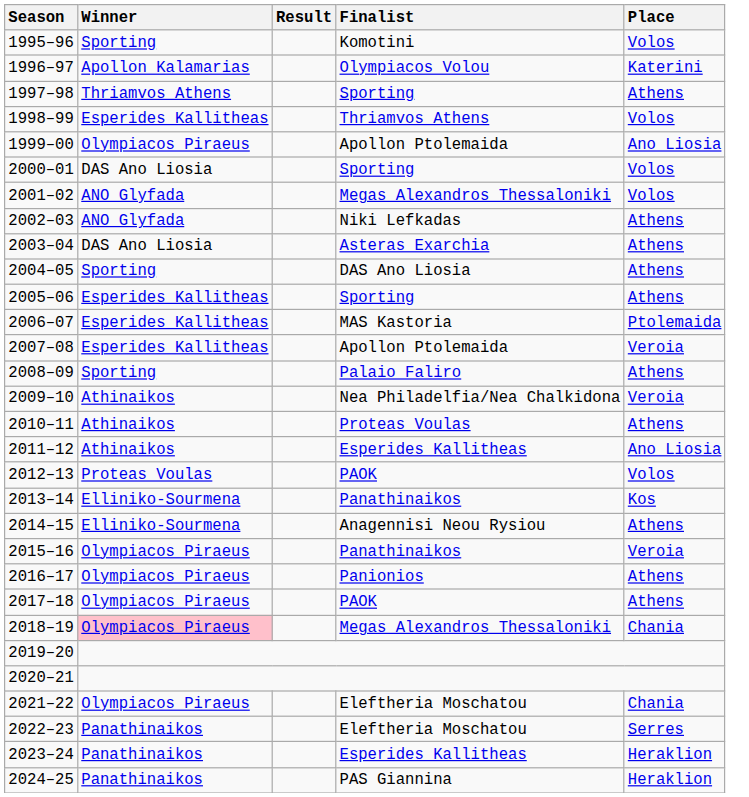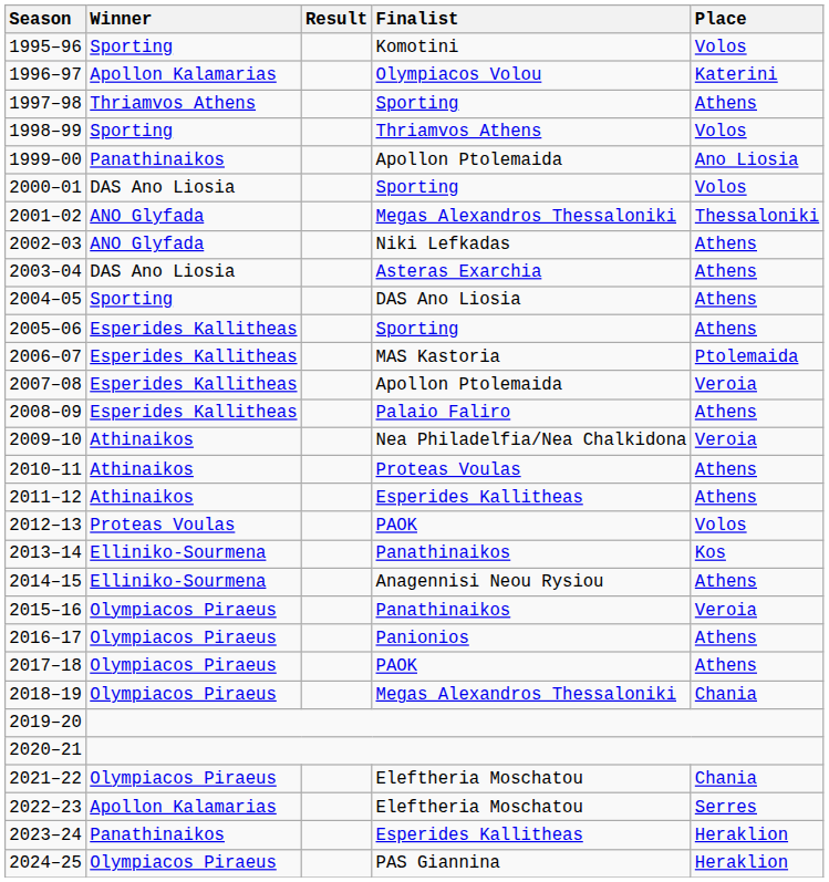 <table class=wikitable>
 <tr>
 <th style="text-align:left">Season</th>
 <th style="text-align:left">Winner</th>
 <th style="text-align:left">Result</th>
 <th style="text-align:left">Finalist</th>
 <th style="text-align:left">Place</th>
 </tr>
 <tr>
 <td>1995–96</td>
 <td><a href='#'>Sporting</a></td>
 <td></td>
 <td>Komotini</td>
 <td><a href='#'>Volos</a></td>
 </tr>
 <tr>
 <td>1996–97</td>
 <td><a href='#'>Apollon Kalamarias</a></td>
 <td></td>
 <td><a href='#'>Olympiacos Volou</a></td>
 <td><a href='#'>Katerini</a></td>
 </tr>
 <tr>
 <td>1997–98</td>
 <td><a href='#'>Thriamvos Athens</a></td>
 <td></td>
 <td><a href='#'>Sporting</a></td>
 <td><a href='#'>Athens</a></td>
 </tr>
 <tr>
 <td>1998–99</td>
-<td><a href='#'>Esperides Kallitheas</a></td>
+<td><a href='#'>Sporting</a></td>
 <td></td>
 <td><a href='#'>Thriamvos Athens</a></td>
 <td><a href='#'>Volos</a></td>
 </tr>
 <tr>
 <td>1999–00</td>
-<td><a href='#'>Olympiacos Piraeus</a></td>
+<td><a href='#'>Panathinaikos</a></td>
 <td></td>
 <td>Apollon Ptolemaida</td>
 <td><a href='#'>Ano Liosia</a></td>
 </tr>
 <tr>
 <td>2000–01</td>
 <td>DAS Ano Liosia</td>
 <td></td>
 <td><a href='#'>Sporting</a></td>
 <td><a href='#'>Volos</a></td>
 </tr>
 <tr>
 <td>2001–02</td>
 <td><a href='#'>ANO Glyfada</a></td>
 <td></td>
 <td><a href='#'>Megas Alexandros Thessaloniki</a></td>
-<td><a href='#'>Volos</a></td>
+<td><a href='#'>Thessaloniki</a></td>
 </tr>
 <tr>
 <td>2002–03</td>
 <td><a href='#'>ANO Glyfada</a></td>
 <td></td>
 <td>Niki Lefkadas</td>
 <td><a href='#'>Athens</a></td>
 </tr>
 <tr>
 <td>2003–04</td>
 <td>DAS Ano Liosia</td>
 <td></td>
 <td><a href='#'>Asteras Exarchia</a></td>
 <td><a href='#'>Athens</a></td>
 </tr>
 <tr>
 <td>2004–05</td>
 <td><a href='#'>Sporting</a></td>
 <td></td>
 <td>DAS Ano Liosia</td>
 <td><a href='#'>Athens</a></td>
 </tr>
 <tr>
 <td>2005–06</td>
 <td><a href='#'>Esperides Kallitheas</a></td>
 <td></td>
 <td><a href='#'>Sporting</a></td>
 <td><a href='#'>Athens</a></td>
 </tr>
 <tr>
 <td>2006–07</td>
 <td><a href='#'>Esperides Kallitheas</a></td>
 <td></td>
 <td>MAS Kastoria</td>
 <td><a href='#'>Ptolemaida</a></td>
 </tr>
 <tr>
 <td>2007–08</td>
 <td><a href='#'>Esperides Kallitheas</a></td>
 <td></td>
 <td>Apollon Ptolemaida</td>
 <td><a href='#'>Veroia</a></td>
 </tr>
 <tr>
 <td>2008–09</td>
-<td><a href='#'>Sporting</a></td>
+<td><a href='#'>Esperides Kallitheas</a></td>
 <td></td>
 <td><a href='#'>Palaio Faliro</a></td>
 <td><a href='#'>Athens</a></td>
 </tr>
 <tr>
 <td>2009–10</td>
 <td><a href='#'>Athinaikos</a></td>
 <td></td>
 <td>Nea Philadelfia/Nea Chalkidona</td>
 <td><a href='#'>Veroia</a></td>
 </tr>
 <tr>
 <td>2010–11</td>
 <td><a href='#'>Athinaikos</a></td>
 <td></td>
 <td><a href='#'>Proteas Voulas</a></td>
 <td><a href='#'>Athens</a></td>
 </tr>
 <tr>
 <td>2011–12</td>
 <td><a href='#'>Athinaikos</a></td>
 <td></td>
 <td><a href='#'>Esperides Kallitheas</a></td>
-<td><a href='#'>Ano Liosia</a></td>
+<td><a href='#'>Athens</a></td>
 </tr>
 <tr>
 <td>2012–13</td>
 <td><a href='#'>Proteas Voulas</a></td>
 <td></td>
 <td><a href='#'>PAOK</a></td>
 <td><a href='#'>Volos</a></td>
 </tr>
 <tr>
 <td>2013–14</td>
 <td><a href='#'>Elliniko-Sourmena</a></td>
 <td></td>
 <td><a href='#'>Panathinaikos</a></td>
 <td><a href='#'>Kos</a></td>
 </tr>
 <tr>
 <td>2014–15</td>
 <td><a href='#'>Elliniko-Sourmena</a></td>
 <td></td>
 <td>Anagennisi Neou Rysiou</td>
 <td><a href='#'>Athens</a></td>
 </tr>
 <tr>
 <td>2015–16</td>
 <td><a href='#'>Olympiacos Piraeus</a></td>
 <td></td>
 <td><a href='#'>Panathinaikos</a></td>
 <td><a href='#'>Veroia</a></td>
 </tr>
 <tr>
 <td>2016–17</td>
 <td><a href='#'>Olympiacos Piraeus</a></td>
 <td></td>
 <td><a href='#'>Panionios</a></td>
 <td><a href='#'>Athens</a></td>
 </tr>
 <tr>
 <td>2017–18</td>
 <td><a href='#'>Olympiacos Piraeus</a></td>
 <td></td>
 <td><a href='#'>PAOK</a></td>
 <td><a href='#'>Athens</a></td>
 </tr>
 <tr>
 <td>2018–19</td>
-<td style="background: pink;"><a href='#'>Olympiacos Piraeus</a></td>
+<td><a href='#'>Olympiacos Piraeus</a></td>
 <td></td>
 <td><a href='#'>Megas Alexandros Thessaloniki</a></td>
 <td><a href='#'>Chania</a></td>
 </tr>
 <tr>
 <td>2019–20</td>
 <td colspan=4></td>
 </tr>
 <tr>
 <td>2020–21</td>
 <td colspan=4></td>
 </tr>
 <tr>
 <td>2021–22</td>
 <td><a href='#'>Olympiacos Piraeus</a></td>
 <td></td>
 <td>Eleftheria Moschatou</td>
 <td><a href='#'>Chania</a></td>
 </tr>
 <tr>
 <td>2022–23</td>
-<td><a href='#'>Panathinaikos</a></td>
+<td><a href='#'>Apollon Kalamarias</a></td>
 <td></td>
 <td>Eleftheria Moschatou</td>
 <td><a href='#'>Serres</a></td>
 </tr>
 <tr>
 <td>2023–24</td>
 <td><a href='#'>Panathinaikos</a></td>
 <td></td>
 <td><a href='#'>Esperides Kallitheas</a></td>
 <td><a href='#'>Heraklion</a></td>
 </tr>
 <tr>
 <td>2024–25</td>
-<td><a href='#'>Panathinaikos</a></td>
+<td><a href='#'>Olympiacos Piraeus</a></td>
 <td></td>
 <td>PAS Giannina</td>
 <td><a href='#'>Heraklion</a></td>
 </tr>
 </table>
